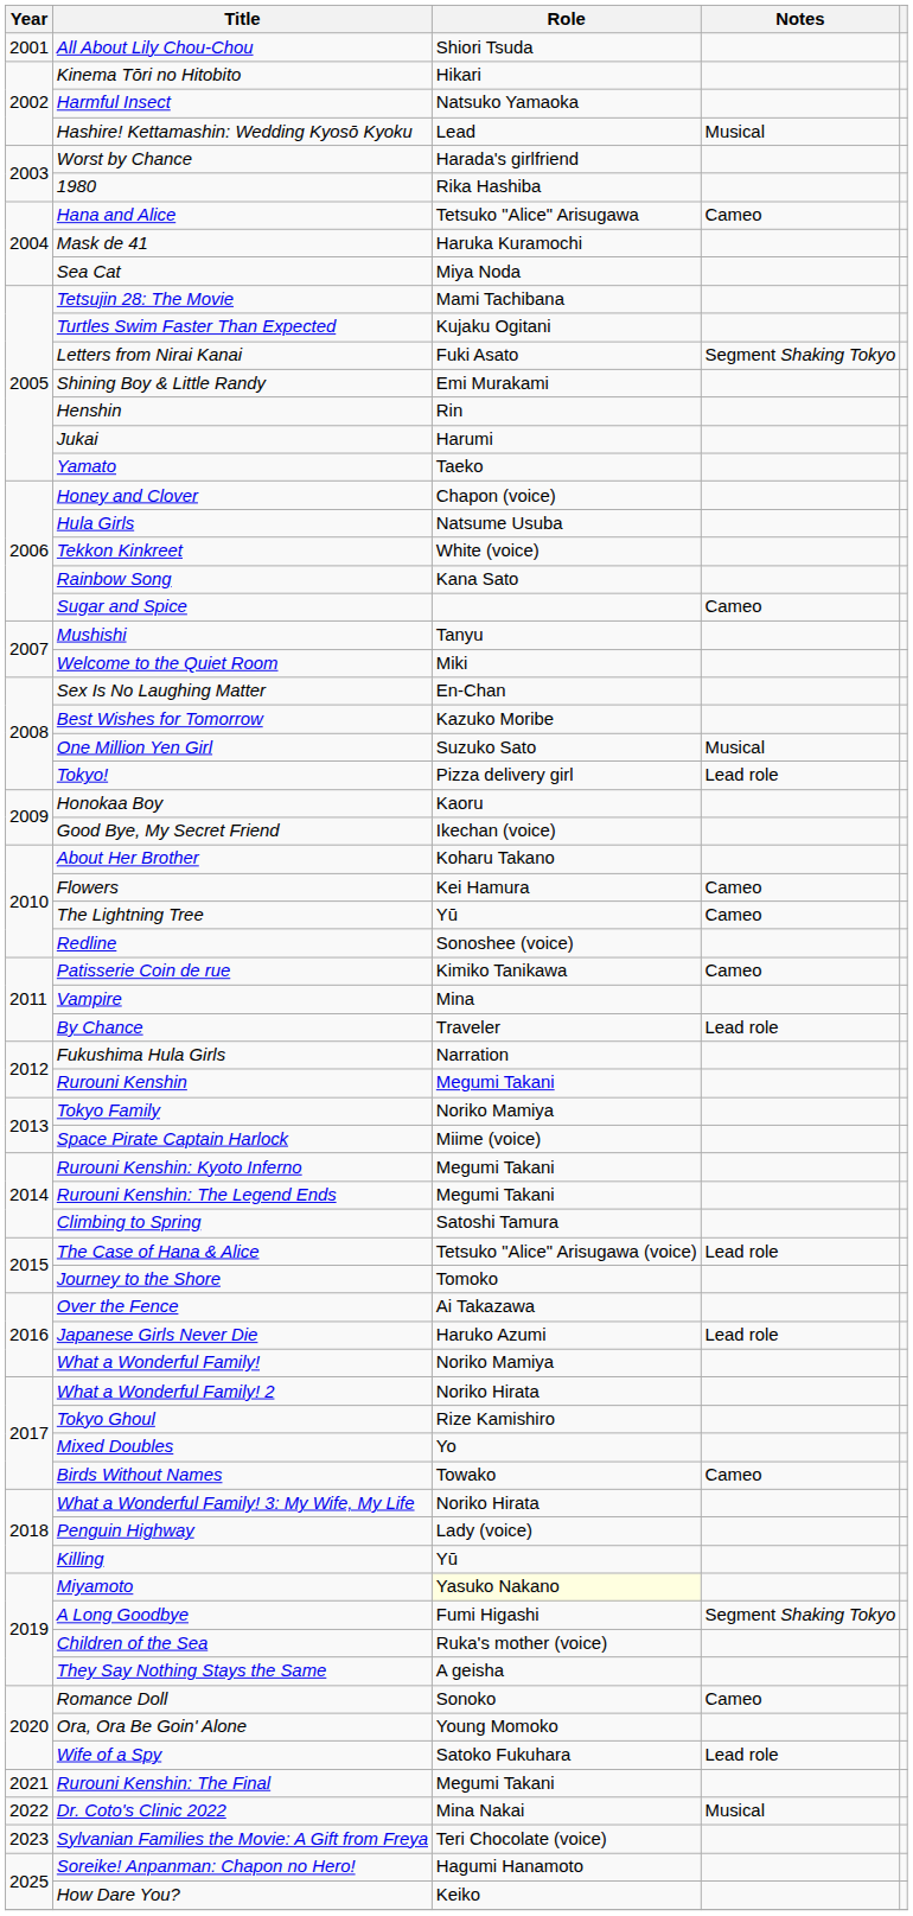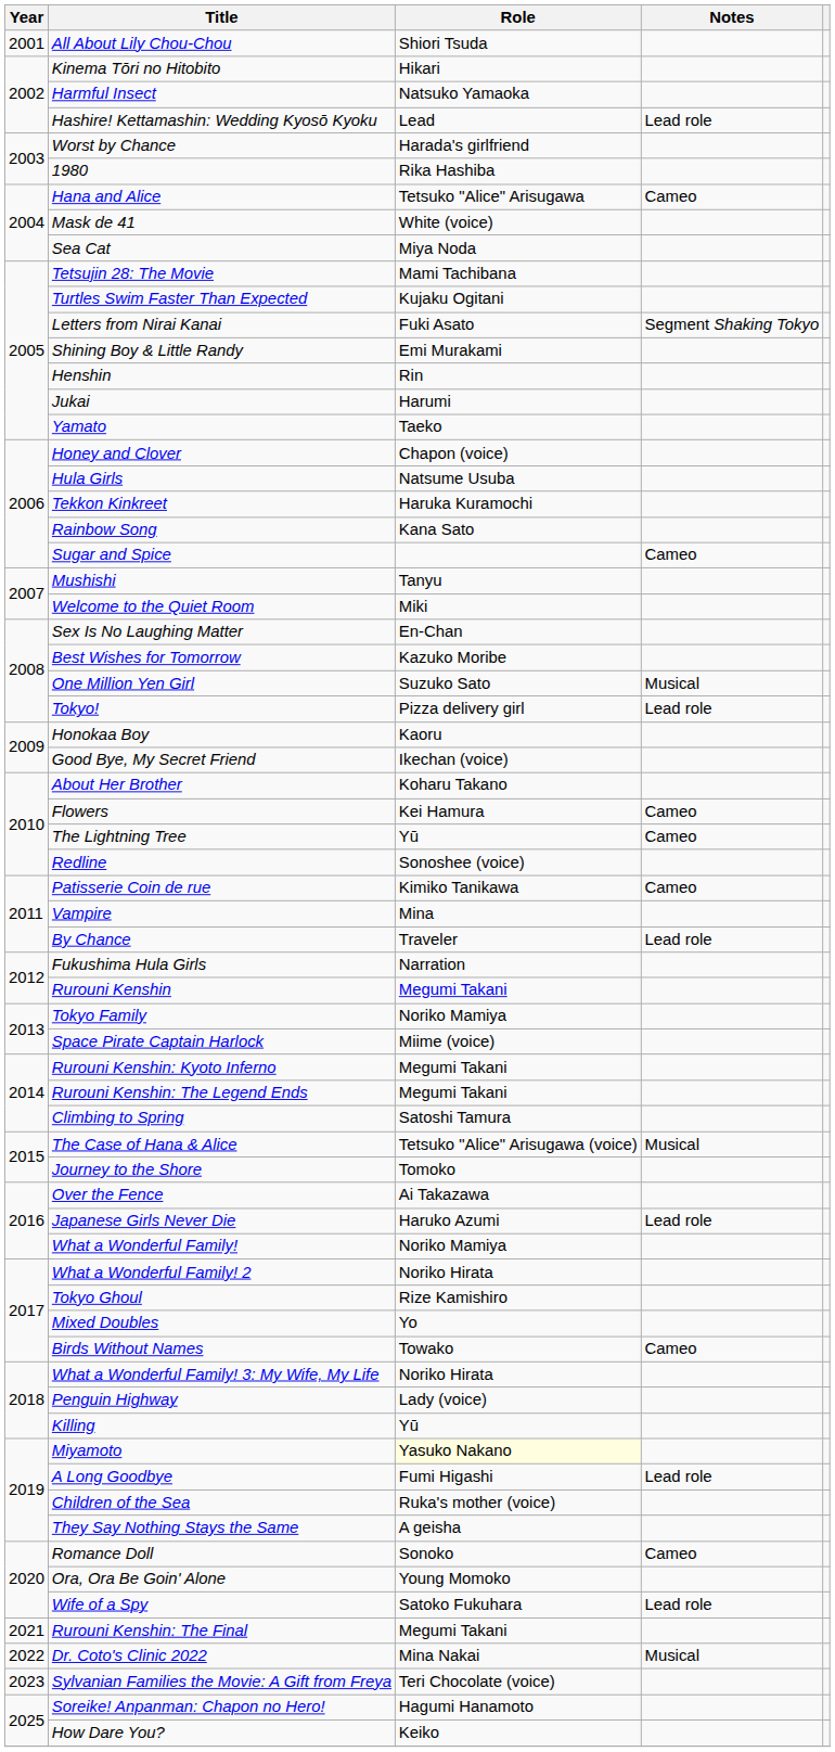 <table class="wikitable sortable">
 <tr>
 <th>Year</th>
 <th>Title</th>
 <th>Role</th>
 <th class="unsortable">Notes</th>
 <th class="unsortable"></th>
 </tr>
 <tr>
 <td>2001</td>
 <td><em><a href='#'>All About Lily Chou-Chou</a></em></td>
 <td>Shiori Tsuda</td>
 <td></td>
 <td></td>
 </tr>
 <tr>
 <td rowspan="3">2002</td>
 <td><em>Kinema Tōri no Hitobito</em></td>
 <td>Hikari</td>
 <td></td>
 <td></td>
 </tr>
 <tr>
 <td><em><a href='#'>Harmful Insect</a></em></td>
 <td>Natsuko Yamaoka</td>
 <td></td>
 <td></td>
 </tr>
 <tr>
 <td><em>Hashire! Kettamashin: Wedding Kyosō Kyoku</em></td>
 <td>Lead</td>
-<td>Musical</td>
+<td>Lead role</td>
 <td></td>
 </tr>
 <tr>
 <td rowspan="2">2003</td>
 <td><em>Worst by Chance</em></td>
 <td>Harada's girlfriend</td>
 <td></td>
 <td></td>
 </tr>
 <tr>
 <td><em>1980</em></td>
 <td>Rika Hashiba</td>
 <td></td>
 <td></td>
 </tr>
 <tr>
 <td rowspan="3">2004</td>
 <td><em><a href='#'>Hana and Alice</a></em></td>
 <td>Tetsuko "Alice" Arisugawa</td>
 <td>Cameo</td>
 <td></td>
 </tr>
 <tr>
 <td><em>Mask de 41</em></td>
-<td>Haruka Kuramochi</td>
+<td>White (voice)</td>
 <td></td>
 <td></td>
 </tr>
 <tr>
 <td><em>Sea Cat</em></td>
 <td>Miya Noda</td>
 <td></td>
 <td></td>
 </tr>
 <tr>
 <td rowspan="7">2005</td>
 <td><em><a href='#'>Tetsujin 28: The Movie</a></em></td>
 <td>Mami Tachibana</td>
 <td></td>
 <td></td>
 </tr>
 <tr>
 <td><em><a href='#'>Turtles Swim Faster Than Expected</a></em></td>
 <td>Kujaku Ogitani</td>
 <td></td>
 <td></td>
 </tr>
 <tr>
 <td><em>Letters from Nirai Kanai</em></td>
 <td>Fuki Asato</td>
 <td>Segment <em>Shaking Tokyo</em></td>
 <td></td>
 </tr>
 <tr>
 <td><em>Shining Boy & Little Randy</em></td>
 <td>Emi Murakami</td>
 <td></td>
 <td></td>
 </tr>
 <tr>
 <td><em>Henshin</em></td>
 <td>Rin</td>
 <td></td>
 <td></td>
 </tr>
 <tr>
 <td><em>Jukai</em></td>
 <td>Harumi</td>
 <td></td>
 <td></td>
 </tr>
 <tr>
 <td><em><a href='#'>Yamato</a></em></td>
 <td>Taeko</td>
 <td></td>
 <td></td>
 </tr>
 <tr>
 <td rowspan="5">2006</td>
 <td><em><a href='#'>Honey and Clover</a></em></td>
 <td>Chapon (voice)</td>
 <td></td>
 <td></td>
 </tr>
 <tr>
 <td><em><a href='#'>Hula Girls</a></em></td>
 <td>Natsume Usuba</td>
 <td></td>
 <td></td>
 </tr>
 <tr>
 <td><em><a href='#'>Tekkon Kinkreet</a></em></td>
-<td>White (voice)</td>
+<td>Haruka Kuramochi</td>
 <td></td>
 <td></td>
 </tr>
 <tr>
 <td><em><a href='#'>Rainbow Song</a></em></td>
 <td>Kana Sato</td>
 <td></td>
 <td></td>
 </tr>
 <tr>
 <td><em><a href='#'>Sugar and Spice</a></em></td>
 <td></td>
 <td>Cameo</td>
 <td></td>
 </tr>
 <tr>
 <td rowspan="2">2007</td>
 <td><em><a href='#'>Mushishi</a></em></td>
 <td>Tanyu</td>
 <td></td>
 <td></td>
 </tr>
 <tr>
 <td><em><a href='#'>Welcome to the Quiet Room</a></em></td>
 <td>Miki</td>
 <td></td>
 <td></td>
 </tr>
 <tr>
 <td rowspan="4">2008</td>
 <td><em>Sex Is No Laughing Matter</em></td>
 <td>En-Chan</td>
 <td></td>
 <td></td>
 </tr>
 <tr>
 <td><em><a href='#'>Best Wishes for Tomorrow</a></em></td>
 <td>Kazuko Moribe</td>
 <td></td>
 <td></td>
 </tr>
 <tr>
 <td><em><a href='#'>One Million Yen Girl</a></em></td>
 <td>Suzuko Sato</td>
 <td>Musical</td>
 <td></td>
 </tr>
 <tr>
 <td><em><a href='#'>Tokyo!</a></em></td>
 <td>Pizza delivery girl</td>
 <td>Lead role</td>
 <td></td>
 </tr>
 <tr>
 <td rowspan="2">2009</td>
 <td><em>Honokaa Boy</em></td>
 <td>Kaoru</td>
 <td></td>
 <td></td>
 </tr>
 <tr>
 <td><em>Good Bye, My Secret Friend</em></td>
 <td>Ikechan (voice)</td>
 <td></td>
 <td></td>
 </tr>
 <tr>
 <td rowspan="4">2010</td>
 <td><em><a href='#'>About Her Brother</a></em></td>
 <td>Koharu Takano</td>
 <td></td>
 <td></td>
 </tr>
 <tr>
 <td><em>Flowers</em></td>
 <td>Kei Hamura</td>
 <td>Cameo</td>
 <td></td>
 </tr>
 <tr>
 <td><em>The Lightning Tree</em></td>
 <td>Yū</td>
 <td>Cameo</td>
 <td></td>
 </tr>
 <tr>
 <td><em><a href='#'>Redline</a></em></td>
 <td>Sonoshee (voice)</td>
 <td></td>
 <td></td>
 </tr>
 <tr>
 <td rowspan="3">2011</td>
 <td><em><a href='#'>Patisserie Coin de rue</a></em></td>
 <td>Kimiko Tanikawa</td>
 <td>Cameo</td>
 <td></td>
 </tr>
 <tr>
 <td><em><a href='#'>Vampire</a></em></td>
 <td>Mina</td>
 <td></td>
 <td></td>
 </tr>
 <tr>
 <td><em><a href='#'>By Chance</a></em></td>
 <td>Traveler</td>
 <td>Lead role</td>
 <td></td>
 </tr>
 <tr>
 <td rowspan="2">2012</td>
 <td><em>Fukushima Hula Girls</em></td>
 <td>Narration</td>
 <td></td>
 <td></td>
 </tr>
 <tr>
 <td><em><a href='#'>Rurouni Kenshin</a></em></td>
 <td><a href='#'>Megumi Takani</a></td>
 <td></td>
 <td></td>
 </tr>
 <tr>
 <td rowspan="2">2013</td>
 <td><em><a href='#'>Tokyo Family</a></em></td>
 <td>Noriko Mamiya</td>
 <td></td>
 <td></td>
 </tr>
 <tr>
 <td><em><a href='#'>Space Pirate Captain Harlock</a></em></td>
 <td>Miime (voice)</td>
 <td></td>
 <td></td>
 </tr>
 <tr>
 <td rowspan="3">2014</td>
 <td><em><a href='#'>Rurouni Kenshin: Kyoto Inferno</a></em></td>
 <td>Megumi Takani</td>
 <td></td>
 <td></td>
 </tr>
 <tr>
 <td><em><a href='#'>Rurouni Kenshin: The Legend Ends</a></em></td>
 <td>Megumi Takani</td>
 <td></td>
 <td></td>
 </tr>
 <tr>
 <td><em><a href='#'>Climbing to Spring</a></em></td>
 <td>Satoshi Tamura</td>
 <td></td>
 <td></td>
 </tr>
 <tr>
 <td rowspan="2">2015</td>
 <td><em><a href='#'>The Case of Hana & Alice</a></em></td>
 <td>Tetsuko "Alice" Arisugawa (voice)</td>
-<td>Lead role</td>
+<td>Musical</td>
 <td></td>
 </tr>
 <tr>
 <td><em><a href='#'>Journey to the Shore</a></em></td>
 <td>Tomoko</td>
 <td></td>
 <td></td>
 </tr>
 <tr>
 <td rowspan="3">2016</td>
 <td><em><a href='#'>Over the Fence</a></em></td>
 <td>Ai Takazawa</td>
 <td></td>
 <td></td>
 </tr>
 <tr>
 <td><em><a href='#'>Japanese Girls Never Die</a></em></td>
 <td>Haruko Azumi</td>
 <td>Lead role</td>
 <td></td>
 </tr>
 <tr>
 <td><em><a href='#'>What a Wonderful Family!</a></em></td>
 <td>Noriko Mamiya</td>
 <td></td>
 <td></td>
 </tr>
 <tr>
 <td rowspan="4">2017</td>
 <td><em><a href='#'>What a Wonderful Family! 2</a></em></td>
 <td>Noriko Hirata</td>
 <td></td>
 <td></td>
 </tr>
 <tr>
 <td><em><a href='#'>Tokyo Ghoul</a></em></td>
 <td>Rize Kamishiro</td>
 <td></td>
 <td></td>
 </tr>
 <tr>
 <td><em><a href='#'>Mixed Doubles</a></em></td>
 <td>Yo</td>
 <td></td>
 <td></td>
 </tr>
 <tr>
 <td><em><a href='#'>Birds Without Names</a></em></td>
 <td>Towako</td>
 <td>Cameo</td>
 <td></td>
 </tr>
 <tr>
 <td rowspan="3">2018</td>
 <td><em><a href='#'>What a Wonderful Family! 3: My Wife, My Life</a></em></td>
 <td>Noriko Hirata</td>
 <td></td>
 <td></td>
 </tr>
 <tr>
 <td><em><a href='#'>Penguin Highway</a></em></td>
 <td>Lady (voice)</td>
 <td></td>
 <td></td>
 </tr>
 <tr>
 <td><em><a href='#'>Killing</a></em></td>
 <td>Yū</td>
 <td></td>
 <td></td>
 </tr>
 <tr>
 <td rowspan="4">2019</td>
 <td><em><a href='#'>Miyamoto</a></em></td>
 <td style="background: lightyellow;">Yasuko Nakano</td>
 <td></td>
 <td></td>
 </tr>
 <tr>
 <td><em><a href='#'>A Long Goodbye</a></em></td>
 <td>Fumi Higashi</td>
-<td>Segment <em>Shaking Tokyo</em></td>
+<td>Lead role</td>
 <td></td>
 </tr>
 <tr>
 <td><em><a href='#'>Children of the Sea</a></em></td>
 <td>Ruka's mother (voice)</td>
 <td></td>
 <td></td>
 </tr>
 <tr>
 <td><em><a href='#'>They Say Nothing Stays the Same</a></em></td>
 <td>A geisha</td>
 <td></td>
 <td></td>
 </tr>
 <tr>
 <td rowspan="3">2020</td>
 <td><em>Romance Doll</em></td>
 <td>Sonoko</td>
 <td>Cameo</td>
 <td></td>
 </tr>
 <tr>
 <td><em>Ora, Ora Be Goin' Alone</em></td>
 <td>Young Momoko</td>
 <td></td>
 <td></td>
 </tr>
 <tr>
 <td><em><a href='#'>Wife of a Spy</a></em></td>
 <td>Satoko Fukuhara</td>
 <td>Lead role</td>
 <td></td>
 </tr>
 <tr>
 <td>2021</td>
 <td><em><a href='#'>Rurouni Kenshin: The Final</a></em></td>
 <td>Megumi Takani</td>
 <td></td>
 <td></td>
 </tr>
 <tr>
 <td>2022</td>
 <td><em><a href='#'>Dr. Coto's Clinic 2022</a></em></td>
 <td>Mina Nakai</td>
 <td>Musical</td>
 <td></td>
 </tr>
 <tr>
 <td>2023</td>
 <td><em><a href='#'>Sylvanian Families the Movie: A Gift from Freya</a></em></td>
 <td>Teri Chocolate (voice)</td>
 <td></td>
 <td></td>
 </tr>
 <tr>
 <td rowspan="2">2025</td>
 <td><em><a href='#'>Soreike! Anpanman: Chapon no Hero!</a></em></td>
 <td>Hagumi Hanamoto</td>
 <td></td>
 <td></td>
 </tr>
 <tr>
 <td><em>How Dare You?</em></td>
 <td>Keiko</td>
 <td></td>
 <td></td>
 </tr>
 <tr>
 </tr>
 </table>
